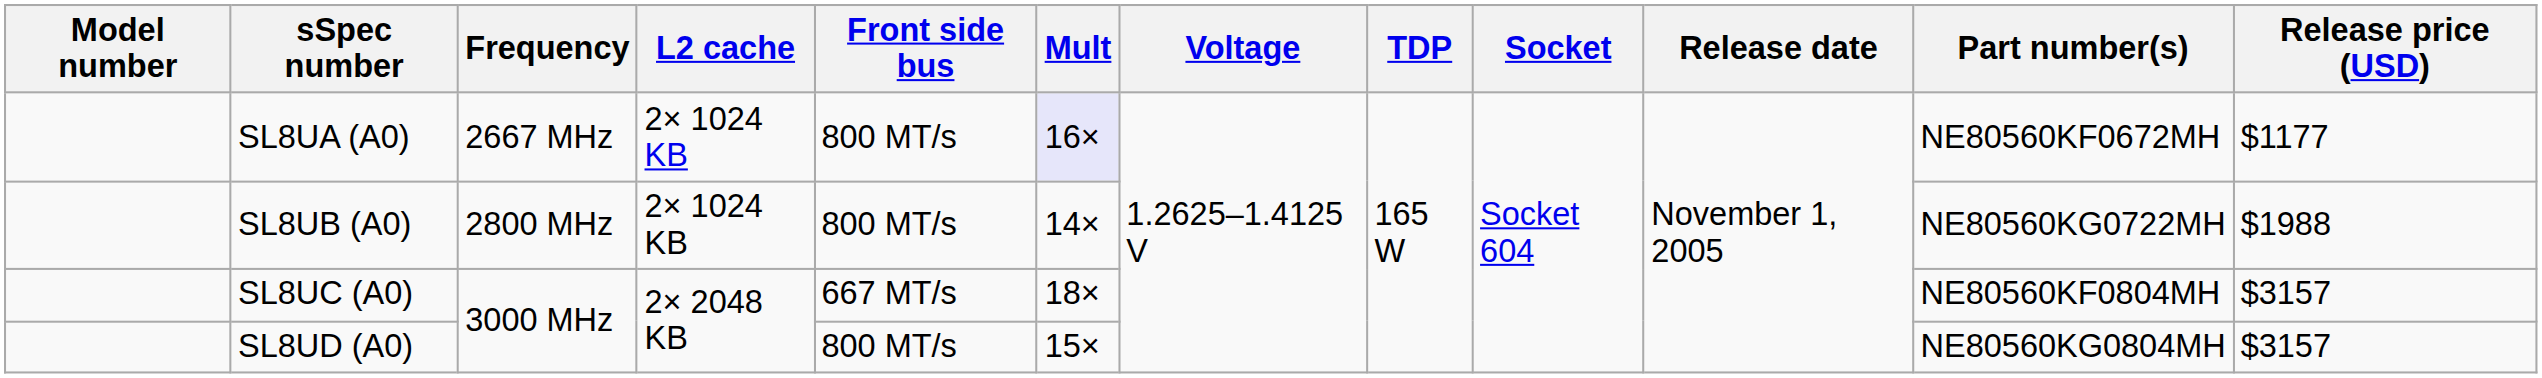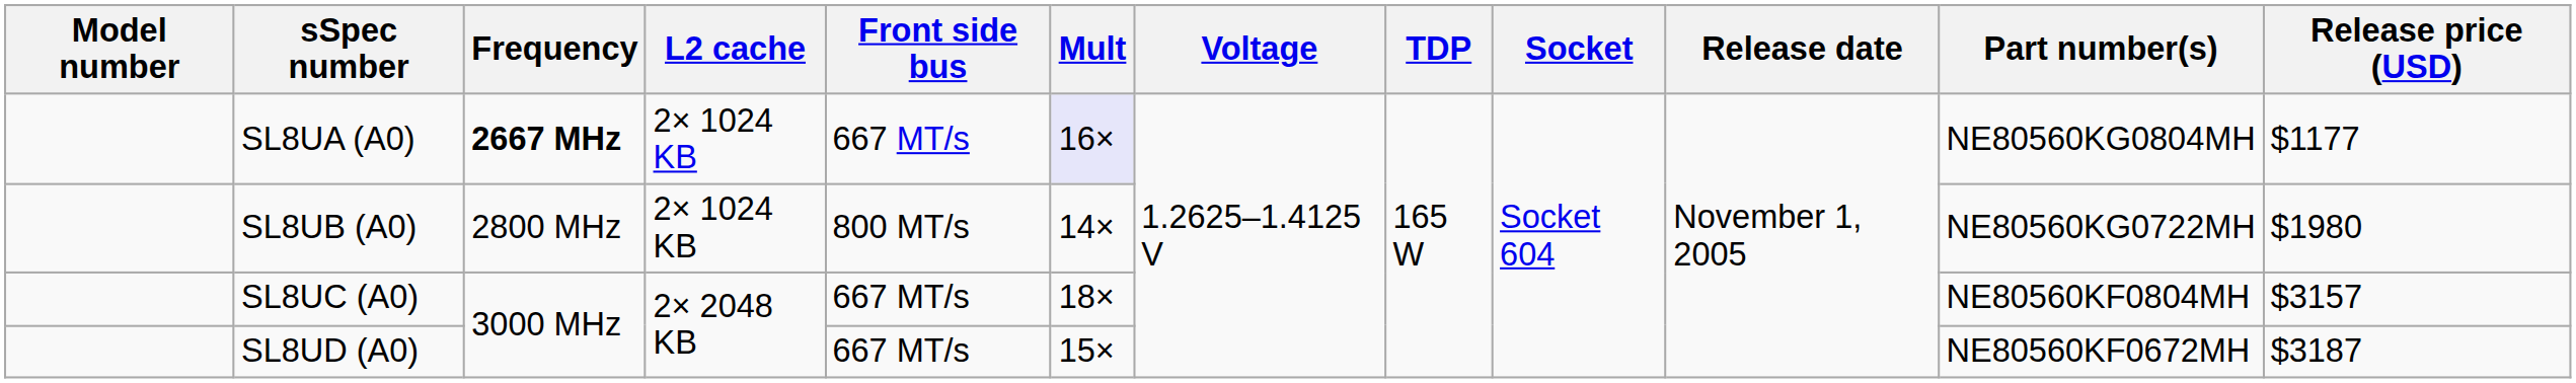 <table class="wikitable sortable">
 <tr>
 <th>Model number</th>
 <th>sSpec number</th>
 <th>Frequency</th>
 <th><a href='#'>L2 cache</a></th>
 <th><a href='#'>Front side bus</a></th>
 <th><a href='#'>Mult</a></th>
 <th><a href='#'>Voltage</a></th>
 <th><a href='#'>TDP</a></th>
 <th><a href='#'>Socket</a></th>
 <th>Release date</th>
 <th>Part number(s)</th>
 <th>Release price (<a href='#'>USD</a>)</th>
 </tr>
 <tr>
 <td></td>
 <td>SL8UA (A0)</td>
-<td>2667 MHz</td>
+<td><strong>2667 MHz</strong></td>
 <td>2× 1024 <a href='#'>KB</a></td>
-<td>800 MT/s</td>
+<td>667 <a href='#'>MT/s</a></td>
 <td style="background: lavender;">16×</td>
 <td rowspan="4">1.2625–1.4125 V</td>
 <td rowspan="4">165 W</td>
 <td rowspan="4"><a href='#'>Socket 604</a></td>
 <td rowspan="4">November 1, 2005</td>
-<td>NE80560KF0672MH</td>
+<td>NE80560KG0804MH</td>
 <td>$1177</td>
 </tr>
 <tr>
 <td></td>
 <td>SL8UB (A0)</td>
 <td>2800 MHz</td>
 <td>2× 1024 KB</td>
 <td>800 MT/s</td>
 <td>14×</td>
 <td>NE80560KG0722MH</td>
-<td>$1988</td>
+<td>$1980</td>
 </tr>
 <tr>
 <td></td>
 <td>SL8UC (A0)</td>
 <td rowspan="2">3000 MHz</td>
 <td rowspan="2">2× 2048 KB</td>
 <td>667 MT/s</td>
 <td>18×</td>
 <td>NE80560KF0804MH</td>
 <td>$3157</td>
 </tr>
 <tr>
 <td></td>
 <td>SL8UD (A0)</td>
-<td>800 MT/s</td>
+<td>667 MT/s</td>
 <td>15×</td>
-<td>NE80560KG0804MH</td>
-<td>$3157</td>
+<td>NE80560KF0672MH</td>
+<td>$3187</td>
 </tr>
 </table>
